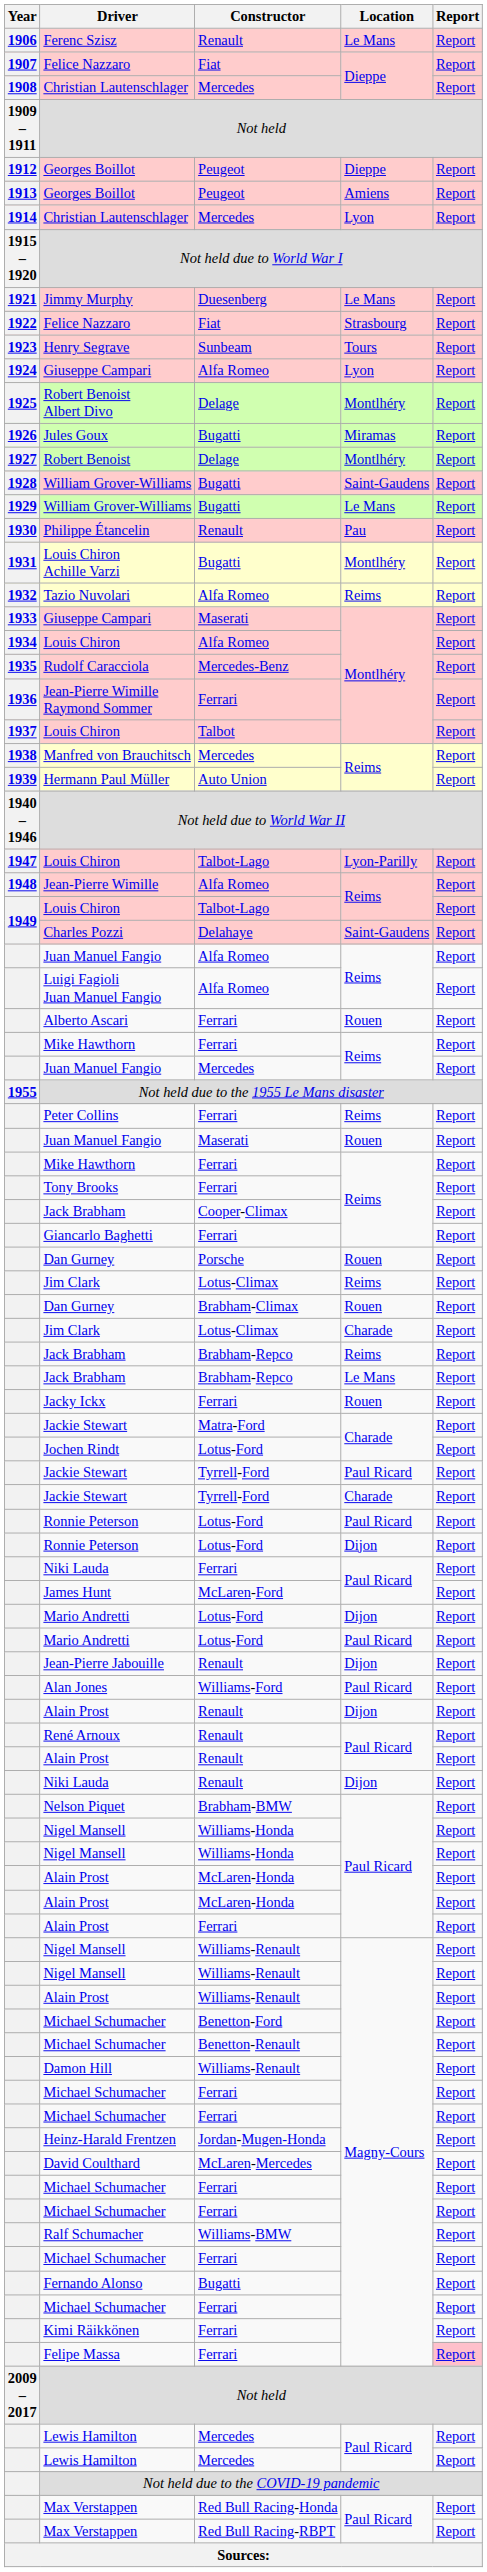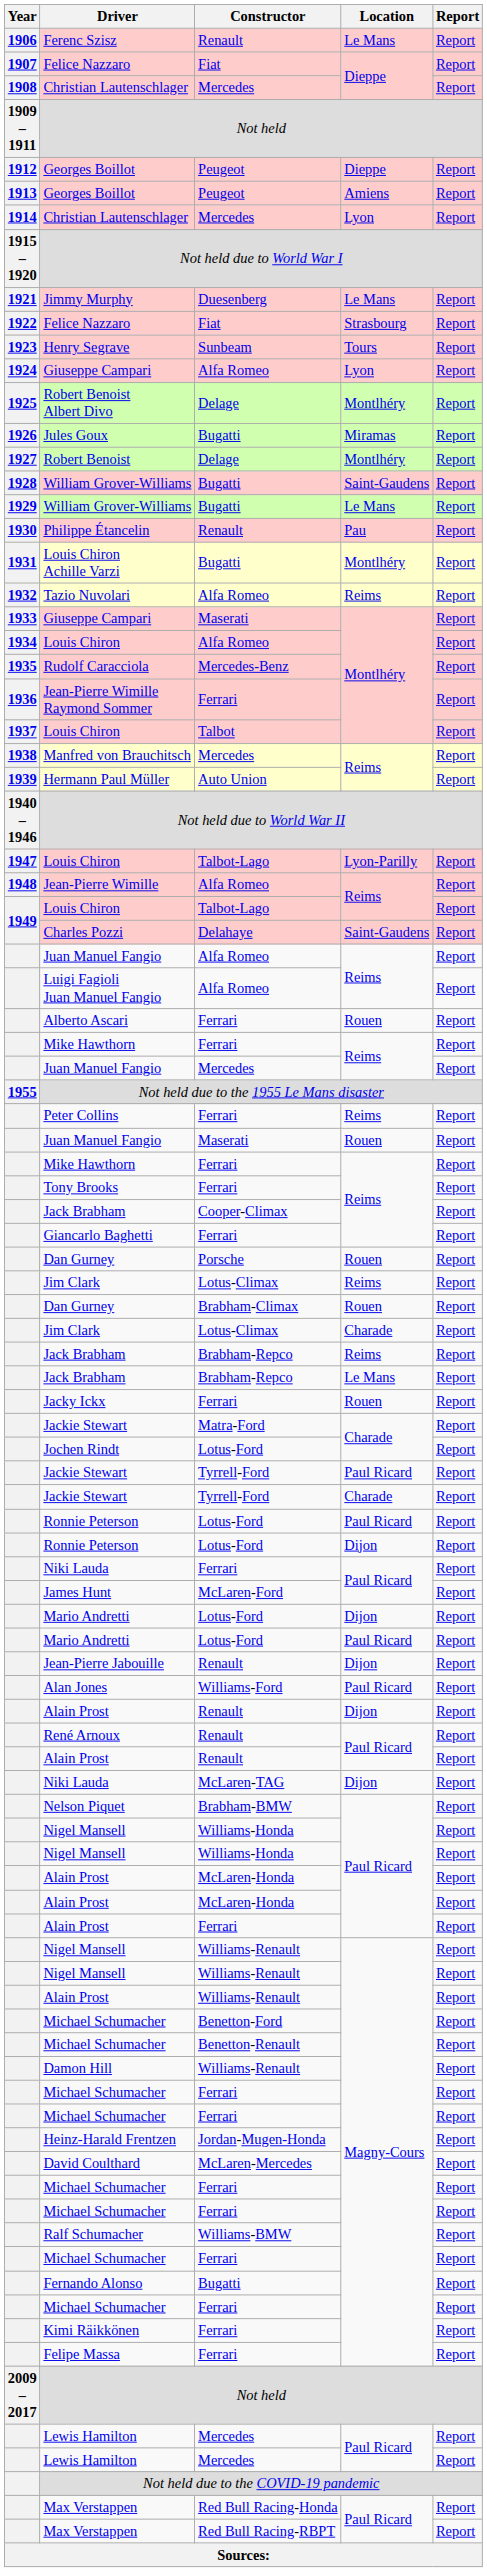 <table class="wikitable" style="font-size: 95%;">
 <tr>
 <th>Year</th>
 <th>Driver</th>
 <th>Constructor</th>
 <th>Location</th>
 <th>Report</th>
 </tr>
 <tr style="background:#fcc;">
 <th><a href='#'>1906</a></th>
 <td> <a href='#'>Ferenc Szisz</a></td>
 <td><a href='#'>Renault</a></td>
 <td><a href='#'>Le Mans</a></td>
 <td><a href='#'>Report</a></td>
 </tr>
 <tr style="background:#fcc;">
 <th><a href='#'>1907</a></th>
 <td> <a href='#'>Felice Nazzaro</a></td>
 <td><a href='#'>Fiat</a></td>
 <td rowspan="2"><a href='#'>Dieppe</a></td>
 <td><a href='#'>Report</a></td>
 </tr>
 <tr style="background:#fcc;">
 <th><a href='#'>1908</a></th>
 <td> <a href='#'>Christian Lautenschlager</a></td>
 <td><a href='#'>Mercedes</a></td>
 <td><a href='#'>Report</a></td>
 </tr>
 <tr style="background:#ddd;">
 <th>1909<br>–<br>1911</th>
 <td align=center colspan=4><em>Not held</em></td>
 </tr>
 <tr style="background:#fcc;">
 <th><a href='#'>1912</a></th>
 <td> <a href='#'>Georges Boillot</a></td>
 <td><a href='#'>Peugeot</a></td>
 <td><a href='#'>Dieppe</a></td>
 <td><a href='#'>Report</a></td>
 </tr>
 <tr style="background:#fcc;">
 <th><a href='#'>1913</a></th>
 <td> <a href='#'>Georges Boillot</a></td>
 <td><a href='#'>Peugeot</a></td>
 <td><a href='#'>Amiens</a></td>
 <td><a href='#'>Report</a></td>
 </tr>
 <tr style="background:#fcc;">
 <th><a href='#'>1914</a></th>
 <td> <a href='#'>Christian Lautenschlager</a></td>
 <td><a href='#'>Mercedes</a></td>
 <td><a href='#'>Lyon</a></td>
 <td><a href='#'>Report</a></td>
 </tr>
 <tr style="background:#ddd;">
 <th>1915<br>–<br>1920</th>
 <td align=center colspan=4><em>Not held due to <a href='#'>World War I</a></em></td>
 </tr>
 <tr style="background:#fcc;">
 <th><a href='#'>1921</a></th>
 <td> <a href='#'>Jimmy Murphy</a></td>
 <td><a href='#'>Duesenberg</a></td>
 <td><a href='#'>Le Mans</a></td>
 <td><a href='#'>Report</a></td>
 </tr>
 <tr style="background:#fcc;">
 <th><a href='#'>1922</a></th>
 <td> <a href='#'>Felice Nazzaro</a></td>
 <td><a href='#'>Fiat</a></td>
 <td><a href='#'>Strasbourg</a></td>
 <td><a href='#'>Report</a></td>
 </tr>
 <tr style="background:#fcc;">
 <th><a href='#'>1923</a></th>
 <td> <a href='#'>Henry Segrave</a></td>
 <td><a href='#'>Sunbeam</a></td>
 <td><a href='#'>Tours</a></td>
 <td><a href='#'>Report</a></td>
 </tr>
 <tr style="background:#fcc;">
 <th><a href='#'>1924</a></th>
 <td> <a href='#'>Giuseppe Campari</a></td>
 <td><a href='#'>Alfa Romeo</a></td>
 <td><a href='#'>Lyon</a></td>
 <td><a href='#'>Report</a></td>
 </tr>
 <tr style="background:#D0FFB0;">
 <th><a href='#'>1925</a></th>
 <td> <a href='#'>Robert Benoist</a> <br> <a href='#'>Albert Divo</a></td>
 <td><a href='#'>Delage</a></td>
 <td><a href='#'>Montlhéry</a></td>
 <td><a href='#'>Report</a></td>
 </tr>
 <tr style="background:#D0FFB0;">
 <th><a href='#'>1926</a></th>
 <td> <a href='#'>Jules Goux</a></td>
 <td><a href='#'>Bugatti</a></td>
 <td><a href='#'>Miramas</a></td>
 <td><a href='#'>Report</a></td>
 </tr>
 <tr style="background:#D0FFB0;">
 <th><a href='#'>1927</a></th>
 <td> <a href='#'>Robert Benoist</a></td>
 <td><a href='#'>Delage</a></td>
 <td><a href='#'>Montlhéry</a></td>
 <td><a href='#'>Report</a></td>
 </tr>
 <tr style="background:#fcc;">
 <th><a href='#'>1928</a></th>
 <td> <a href='#'>William Grover-Williams</a></td>
 <td><a href='#'>Bugatti</a></td>
 <td><a href='#'>Saint-Gaudens</a></td>
 <td><a href='#'>Report</a></td>
 </tr>
 <tr style="background:#D0FFB0;">
 <th><a href='#'>1929</a></th>
 <td> <a href='#'>William Grover-Williams</a></td>
 <td><a href='#'>Bugatti</a></td>
 <td><a href='#'>Le Mans</a></td>
 <td><a href='#'>Report</a></td>
 </tr>
 <tr style="background:#fcc;">
 <th><a href='#'>1930</a></th>
 <td> <a href='#'>Philippe Étancelin</a></td>
 <td><a href='#'>Renault</a></td>
 <td><a href='#'>Pau</a></td>
 <td><a href='#'>Report</a></td>
 </tr>
 <tr style="background:#ffc;">
 <th><a href='#'>1931</a></th>
 <td> <a href='#'>Louis Chiron</a> <br> <a href='#'>Achille Varzi</a></td>
 <td><a href='#'>Bugatti</a></td>
 <td><a href='#'>Montlhéry</a></td>
 <td><a href='#'>Report</a></td>
 </tr>
 <tr style="background:#ffc;">
 <th><a href='#'>1932</a></th>
 <td> <a href='#'>Tazio Nuvolari</a></td>
 <td><a href='#'>Alfa Romeo</a></td>
 <td><a href='#'>Reims</a></td>
 <td><a href='#'>Report</a></td>
 </tr>
 <tr style="background:#fcc;">
 <th><a href='#'>1933</a></th>
 <td> <a href='#'>Giuseppe Campari</a></td>
 <td><a href='#'>Maserati</a></td>
 <td rowspan="5"><a href='#'>Montlhéry</a></td>
 <td><a href='#'>Report</a></td>
 </tr>
 <tr style="background:#fcc;">
 <th><a href='#'>1934</a></th>
 <td> <a href='#'>Louis Chiron</a></td>
 <td><a href='#'>Alfa Romeo</a></td>
 <td><a href='#'>Report</a></td>
 </tr>
 <tr style="background:#fcc;">
 <th><a href='#'>1935</a></th>
 <td> <a href='#'>Rudolf Caracciola</a></td>
 <td><a href='#'>Mercedes-Benz</a></td>
 <td><a href='#'>Report</a></td>
 </tr>
 <tr style="background:#fcc;">
 <th><a href='#'>1936</a></th>
 <td> <a href='#'>Jean-Pierre Wimille</a><br> <a href='#'>Raymond Sommer</a></td>
 <td><a href='#'>Ferrari</a></td>
 <td><a href='#'>Report</a></td>
 </tr>
 <tr style="background:#fcc;">
 <th><a href='#'>1937</a></th>
 <td> <a href='#'>Louis Chiron</a></td>
 <td><a href='#'>Talbot</a></td>
 <td><a href='#'>Report</a></td>
 </tr>
 <tr style="background:#ffc;">
 <th><a href='#'>1938</a></th>
 <td> <a href='#'>Manfred von Brauchitsch</a></td>
 <td><a href='#'>Mercedes</a></td>
 <td rowspan="2"><a href='#'>Reims</a></td>
 <td><a href='#'>Report</a></td>
 </tr>
 <tr style="background:#ffc;">
 <th><a href='#'>1939</a></th>
 <td> <a href='#'>Hermann Paul Müller</a></td>
 <td><a href='#'>Auto Union</a></td>
 <td><a href='#'>Report</a></td>
 </tr>
 <tr style="background:#ddd;">
 <th>1940<br>–<br>1946</th>
 <td align=center colspan=4><em>Not held due to <a href='#'>World War II</a></em></td>
 </tr>
 <tr style="background:#fcc;">
 <th><a href='#'>1947</a></th>
 <td> <a href='#'>Louis Chiron</a></td>
 <td><a href='#'>Talbot-Lago</a></td>
 <td><a href='#'>Lyon-Parilly</a></td>
 <td><a href='#'>Report</a></td>
 </tr>
 <tr style="background:#fcc;">
 <th><a href='#'>1948</a></th>
 <td> <a href='#'>Jean-Pierre Wimille</a></td>
 <td><a href='#'>Alfa Romeo</a></td>
 <td rowspan="2"><a href='#'>Reims</a></td>
 <td><a href='#'>Report</a></td>
 </tr>
 <tr style="background:#fcc;">
 <th rowspan="2"><a href='#'>1949</a></th>
 <td> <a href='#'>Louis Chiron</a></td>
 <td><a href='#'>Talbot-Lago</a></td>
 <td><a href='#'>Report</a></td>
 </tr>
 <tr style="background:#fcc;">
 <td> <a href='#'>Charles Pozzi</a></td>
 <td><a href='#'>Delahaye</a></td>
 <td><a href='#'>Saint-Gaudens</a></td>
 <td><a href='#'>Report</a></td>
 </tr>
 <tr>
 <th></th>
 <td> <a href='#'>Juan Manuel Fangio</a></td>
 <td><a href='#'>Alfa Romeo</a></td>
 <td rowspan="2"><a href='#'>Reims</a></td>
 <td><a href='#'>Report</a></td>
 </tr>
 <tr>
 <th></th>
 <td> <a href='#'>Luigi Fagioli</a><br> <a href='#'>Juan Manuel Fangio</a></td>
 <td><a href='#'>Alfa Romeo</a></td>
 <td><a href='#'>Report</a></td>
 </tr>
 <tr>
 <th></th>
 <td> <a href='#'>Alberto Ascari</a></td>
 <td><a href='#'>Ferrari</a></td>
 <td><a href='#'>Rouen</a></td>
 <td><a href='#'>Report</a></td>
 </tr>
 <tr>
 <th></th>
 <td> <a href='#'>Mike Hawthorn</a></td>
 <td><a href='#'>Ferrari</a></td>
 <td rowspan="2"><a href='#'>Reims</a></td>
 <td><a href='#'>Report</a></td>
 </tr>
 <tr>
 <th></th>
 <td> <a href='#'>Juan Manuel Fangio</a></td>
 <td><a href='#'>Mercedes</a></td>
 <td><a href='#'>Report</a></td>
 </tr>
 <tr style="background:#ddd;">
 <th><a href='#'>1955</a></th>
 <td align=center colspan=4><em>Not held due to the <a href='#'>1955 Le Mans disaster</a></em></td>
 </tr>
 <tr>
 <th></th>
 <td> <a href='#'>Peter Collins</a></td>
 <td><a href='#'>Ferrari</a></td>
 <td><a href='#'>Reims</a></td>
 <td><a href='#'>Report</a></td>
 </tr>
 <tr>
 <th></th>
 <td> <a href='#'>Juan Manuel Fangio</a></td>
 <td><a href='#'>Maserati</a></td>
 <td><a href='#'>Rouen</a></td>
 <td><a href='#'>Report</a></td>
 </tr>
 <tr>
 <th></th>
 <td> <a href='#'>Mike Hawthorn</a></td>
 <td><a href='#'>Ferrari</a></td>
 <td rowspan="4"><a href='#'>Reims</a></td>
 <td><a href='#'>Report</a></td>
 </tr>
 <tr>
 <th></th>
 <td> <a href='#'>Tony Brooks</a></td>
 <td><a href='#'>Ferrari</a></td>
 <td><a href='#'>Report</a></td>
 </tr>
 <tr>
 <th></th>
 <td> <a href='#'>Jack Brabham</a></td>
 <td><a href='#'>Cooper</a>-<a href='#'>Climax</a></td>
 <td><a href='#'>Report</a></td>
 </tr>
 <tr>
 <th></th>
 <td> <a href='#'>Giancarlo Baghetti</a></td>
 <td><a href='#'>Ferrari</a></td>
 <td><a href='#'>Report</a></td>
 </tr>
 <tr>
 <th></th>
 <td> <a href='#'>Dan Gurney</a></td>
 <td><a href='#'>Porsche</a></td>
 <td><a href='#'>Rouen</a></td>
 <td><a href='#'>Report</a></td>
 </tr>
 <tr>
 <th></th>
 <td> <a href='#'>Jim Clark</a></td>
 <td><a href='#'>Lotus</a>-<a href='#'>Climax</a></td>
 <td><a href='#'>Reims</a></td>
 <td><a href='#'>Report</a></td>
 </tr>
 <tr>
 <th></th>
 <td> <a href='#'>Dan Gurney</a></td>
 <td><a href='#'>Brabham</a>-<a href='#'>Climax</a></td>
 <td><a href='#'>Rouen</a></td>
 <td><a href='#'>Report</a></td>
 </tr>
 <tr>
 <th></th>
 <td> <a href='#'>Jim Clark</a></td>
 <td><a href='#'>Lotus</a>-<a href='#'>Climax</a></td>
 <td><a href='#'>Charade</a></td>
 <td><a href='#'>Report</a></td>
 </tr>
 <tr>
 <th></th>
 <td> <a href='#'>Jack Brabham</a></td>
 <td><a href='#'>Brabham</a>-<a href='#'>Repco</a></td>
 <td><a href='#'>Reims</a></td>
 <td><a href='#'>Report</a></td>
 </tr>
 <tr>
 <th></th>
 <td> <a href='#'>Jack Brabham</a></td>
 <td><a href='#'>Brabham</a>-<a href='#'>Repco</a></td>
 <td><a href='#'>Le Mans</a></td>
 <td><a href='#'>Report</a></td>
 </tr>
 <tr>
 <th></th>
 <td> <a href='#'>Jacky Ickx</a></td>
 <td><a href='#'>Ferrari</a></td>
 <td><a href='#'>Rouen</a></td>
 <td><a href='#'>Report</a></td>
 </tr>
 <tr>
 <th></th>
 <td> <a href='#'>Jackie Stewart</a></td>
 <td><a href='#'>Matra</a>-<a href='#'>Ford</a></td>
 <td rowspan="2"><a href='#'>Charade</a></td>
 <td><a href='#'>Report</a></td>
 </tr>
 <tr>
 <th></th>
 <td> <a href='#'>Jochen Rindt</a></td>
 <td><a href='#'>Lotus</a>-<a href='#'>Ford</a></td>
 <td><a href='#'>Report</a></td>
 </tr>
 <tr>
 <th></th>
 <td> <a href='#'>Jackie Stewart</a></td>
 <td><a href='#'>Tyrrell</a>-<a href='#'>Ford</a></td>
 <td><a href='#'>Paul Ricard</a></td>
 <td><a href='#'>Report</a></td>
 </tr>
 <tr>
 <th></th>
 <td> <a href='#'>Jackie Stewart</a></td>
 <td><a href='#'>Tyrrell</a>-<a href='#'>Ford</a></td>
 <td><a href='#'>Charade</a></td>
 <td><a href='#'>Report</a></td>
 </tr>
 <tr>
 <th></th>
 <td> <a href='#'>Ronnie Peterson</a></td>
 <td><a href='#'>Lotus</a>-<a href='#'>Ford</a></td>
 <td><a href='#'>Paul Ricard</a></td>
 <td><a href='#'>Report</a></td>
 </tr>
 <tr>
 <th></th>
 <td> <a href='#'>Ronnie Peterson</a></td>
 <td><a href='#'>Lotus</a>-<a href='#'>Ford</a></td>
 <td><a href='#'>Dijon</a></td>
 <td><a href='#'>Report</a></td>
 </tr>
 <tr>
 <th></th>
 <td> <a href='#'>Niki Lauda</a></td>
 <td><a href='#'>Ferrari</a></td>
 <td rowspan="2"><a href='#'>Paul Ricard</a></td>
 <td><a href='#'>Report</a></td>
 </tr>
 <tr>
 <th></th>
 <td> <a href='#'>James Hunt</a></td>
 <td><a href='#'>McLaren</a>-<a href='#'>Ford</a></td>
 <td><a href='#'>Report</a></td>
 </tr>
 <tr>
 <th></th>
 <td> <a href='#'>Mario Andretti</a></td>
 <td><a href='#'>Lotus</a>-<a href='#'>Ford</a></td>
 <td><a href='#'>Dijon</a></td>
 <td><a href='#'>Report</a></td>
 </tr>
 <tr>
 <th></th>
 <td> <a href='#'>Mario Andretti</a></td>
 <td><a href='#'>Lotus</a>-<a href='#'>Ford</a></td>
 <td><a href='#'>Paul Ricard</a></td>
 <td><a href='#'>Report</a></td>
 </tr>
 <tr>
 <th></th>
 <td> <a href='#'>Jean-Pierre Jabouille</a></td>
 <td><a href='#'>Renault</a></td>
 <td><a href='#'>Dijon</a></td>
 <td><a href='#'>Report</a></td>
 </tr>
 <tr>
 <th></th>
 <td> <a href='#'>Alan Jones</a></td>
 <td><a href='#'>Williams</a>-<a href='#'>Ford</a></td>
 <td><a href='#'>Paul Ricard</a></td>
 <td><a href='#'>Report</a></td>
 </tr>
 <tr>
 <th></th>
 <td> <a href='#'>Alain Prost</a></td>
 <td><a href='#'>Renault</a></td>
 <td><a href='#'>Dijon</a></td>
 <td><a href='#'>Report</a></td>
 </tr>
 <tr>
 <th></th>
 <td> <a href='#'>René Arnoux</a></td>
 <td><a href='#'>Renault</a></td>
 <td rowspan="2"><a href='#'>Paul Ricard</a></td>
 <td><a href='#'>Report</a></td>
 </tr>
 <tr>
 <th></th>
 <td> <a href='#'>Alain Prost</a></td>
 <td><a href='#'>Renault</a></td>
 <td><a href='#'>Report</a></td>
 </tr>
 <tr>
 <th></th>
 <td> <a href='#'>Niki Lauda</a></td>
-<td><a href='#'>Renault</a></td>
+<td><a href='#'>McLaren</a>-<a href='#'>TAG</a></td>
 <td><a href='#'>Dijon</a></td>
 <td><a href='#'>Report</a></td>
 </tr>
 <tr>
 <th></th>
 <td> <a href='#'>Nelson Piquet</a></td>
 <td><a href='#'>Brabham</a>-<a href='#'>BMW</a></td>
 <td rowspan="6"><a href='#'>Paul Ricard</a></td>
 <td><a href='#'>Report</a></td>
 </tr>
 <tr>
 <th></th>
 <td> <a href='#'>Nigel Mansell</a></td>
 <td><a href='#'>Williams</a>-<a href='#'>Honda</a></td>
 <td><a href='#'>Report</a></td>
 </tr>
 <tr>
 <th></th>
 <td> <a href='#'>Nigel Mansell</a></td>
 <td><a href='#'>Williams</a>-<a href='#'>Honda</a></td>
 <td><a href='#'>Report</a></td>
 </tr>
 <tr>
 <th></th>
 <td> <a href='#'>Alain Prost</a></td>
 <td><a href='#'>McLaren</a>-<a href='#'>Honda</a></td>
 <td><a href='#'>Report</a></td>
 </tr>
 <tr>
 <th></th>
 <td> <a href='#'>Alain Prost</a></td>
 <td><a href='#'>McLaren</a>-<a href='#'>Honda</a></td>
 <td><a href='#'>Report</a></td>
 </tr>
 <tr>
 <th></th>
 <td> <a href='#'>Alain Prost</a></td>
 <td><a href='#'>Ferrari</a></td>
 <td><a href='#'>Report</a></td>
 </tr>
 <tr>
 <th></th>
 <td> <a href='#'>Nigel Mansell</a></td>
 <td><a href='#'>Williams</a>-<a href='#'>Renault</a></td>
 <td rowspan="18"><a href='#'>Magny-Cours</a></td>
 <td><a href='#'>Report</a></td>
 </tr>
 <tr>
 <th></th>
 <td> <a href='#'>Nigel Mansell</a></td>
 <td><a href='#'>Williams</a>-<a href='#'>Renault</a></td>
 <td><a href='#'>Report</a></td>
 </tr>
 <tr>
 <th></th>
 <td> <a href='#'>Alain Prost</a></td>
 <td><a href='#'>Williams</a>-<a href='#'>Renault</a></td>
 <td><a href='#'>Report</a></td>
 </tr>
 <tr>
 <th></th>
 <td> <a href='#'>Michael Schumacher</a></td>
 <td><a href='#'>Benetton</a>-<a href='#'>Ford</a></td>
 <td><a href='#'>Report</a></td>
 </tr>
 <tr>
 <th></th>
 <td> <a href='#'>Michael Schumacher</a></td>
 <td><a href='#'>Benetton</a>-<a href='#'>Renault</a></td>
 <td><a href='#'>Report</a></td>
 </tr>
 <tr>
 <th></th>
 <td> <a href='#'>Damon Hill</a></td>
 <td><a href='#'>Williams</a>-<a href='#'>Renault</a></td>
 <td><a href='#'>Report</a></td>
 </tr>
 <tr>
 <th></th>
 <td> <a href='#'>Michael Schumacher</a></td>
 <td><a href='#'>Ferrari</a></td>
 <td><a href='#'>Report</a></td>
 </tr>
 <tr>
 <th></th>
 <td> <a href='#'>Michael Schumacher</a></td>
 <td><a href='#'>Ferrari</a></td>
 <td><a href='#'>Report</a></td>
 </tr>
 <tr>
 <th></th>
 <td> <a href='#'>Heinz-Harald Frentzen</a></td>
 <td><a href='#'>Jordan</a>-<a href='#'>Mugen-Honda</a></td>
 <td><a href='#'>Report</a></td>
 </tr>
 <tr>
 <th></th>
 <td> <a href='#'>David Coulthard</a></td>
 <td><a href='#'>McLaren</a>-<a href='#'>Mercedes</a></td>
 <td><a href='#'>Report</a></td>
 </tr>
 <tr>
 <th></th>
 <td> <a href='#'>Michael Schumacher</a></td>
 <td><a href='#'>Ferrari</a></td>
 <td><a href='#'>Report</a></td>
 </tr>
 <tr>
 <th></th>
 <td> <a href='#'>Michael Schumacher</a></td>
 <td><a href='#'>Ferrari</a></td>
 <td><a href='#'>Report</a></td>
 </tr>
 <tr>
 <th></th>
 <td> <a href='#'>Ralf Schumacher</a></td>
 <td><a href='#'>Williams</a>-<a href='#'>BMW</a></td>
 <td><a href='#'>Report</a></td>
 </tr>
 <tr>
 <th></th>
 <td> <a href='#'>Michael Schumacher</a></td>
 <td><a href='#'>Ferrari</a></td>
 <td><a href='#'>Report</a></td>
 </tr>
 <tr>
 <th></th>
 <td> <a href='#'>Fernando Alonso</a></td>
 <td><a href='#'>Bugatti</a></td>
 <td><a href='#'>Report</a></td>
 </tr>
 <tr>
 <th></th>
 <td> <a href='#'>Michael Schumacher</a></td>
 <td><a href='#'>Ferrari</a></td>
 <td><a href='#'>Report</a></td>
 </tr>
 <tr>
 <th></th>
 <td> <a href='#'>Kimi Räikkönen</a></td>
 <td><a href='#'>Ferrari</a></td>
 <td><a href='#'>Report</a></td>
 </tr>
 <tr>
 <th></th>
 <td> <a href='#'>Felipe Massa</a></td>
 <td><a href='#'>Ferrari</a></td>
-<td style="background: pink;"><a href='#'>Report</a></td>
+<td><a href='#'>Report</a></td>
 </tr>
 <tr style="background:#ddd;">
 <th>2009<br>–<br>2017</th>
 <td align=center colspan=4><em>Not held</em></td>
 </tr>
 <tr>
 <th></th>
 <td> <a href='#'>Lewis Hamilton</a></td>
 <td><a href='#'>Mercedes</a></td>
 <td rowspan=2><a href='#'>Paul Ricard</a></td>
 <td><a href='#'>Report</a></td>
 </tr>
 <tr>
 <th></th>
 <td> <a href='#'>Lewis Hamilton</a></td>
 <td><a href='#'>Mercedes</a></td>
 <td><a href='#'>Report</a></td>
 </tr>
 <tr style="background:#ddd;">
 <th></th>
 <td align=center colspan=4><em>Not held due to the <a href='#'>COVID-19 pandemic</a></em></td>
 </tr>
 <tr>
 <th></th>
 <td> <a href='#'>Max Verstappen</a></td>
 <td><a href='#'>Red Bull Racing</a>-<a href='#'>Honda</a></td>
 <td rowspan="2"><a href='#'>Paul Ricard</a></td>
 <td><a href='#'>Report</a></td>
 </tr>
 <tr>
 <th></th>
 <td> <a href='#'>Max Verstappen</a></td>
 <td><a href='#'>Red Bull Racing</a>-<a href='#'>RBPT</a></td>
 <td><a href='#'>Report</a></td>
 </tr>
 <tr>
 <th colspan=5>Sources:</th>
 </tr>
 </table>
